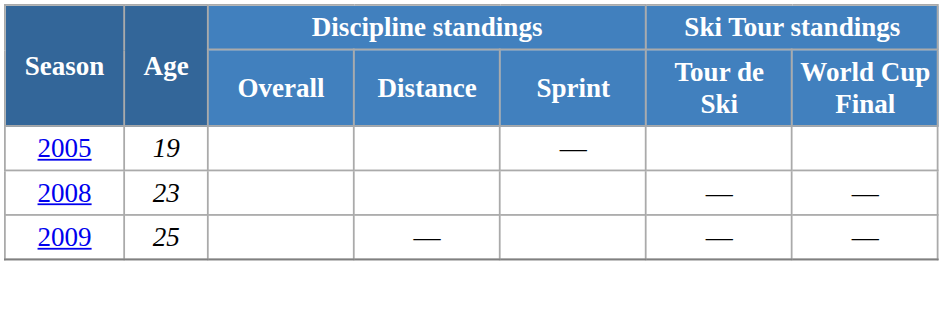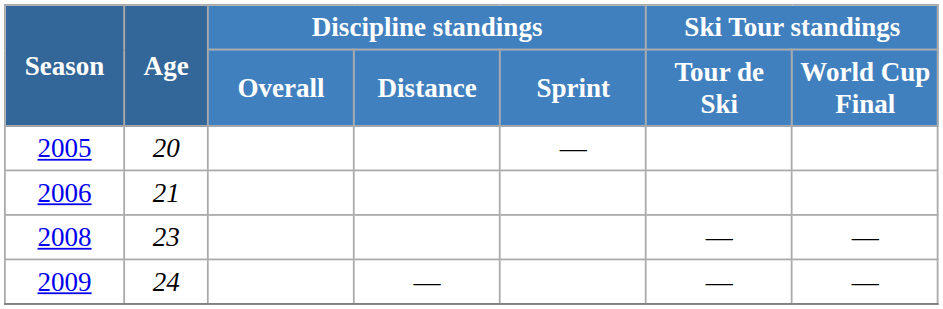 <table class="wikitable" style="font-size:95%; text-align:center; border:grey solid 1px; border-collapse:collapse; background:#ffffff;">
 <tr>
 <th style="background-color:#369; color:white; width:60px;" rowspan="2"> Season </th>
 <th style="background-color:#369; color:white; width:40px;" rowspan="2"> Age </th>
 <th style="background-color:#4180be; color:white;" colspan="3">Discipline standings</th>
 <th style="background-color:#4180be; color:white;" colspan="2">Ski Tour standings</th>
 </tr>
 <tr>
 <th style="background-color:#4180be; color:white; width:75px;">Overall</th>
 <th style="background-color:#4180be; color:white; width:75px;">Distance</th>
 <th style="background-color:#4180be; color:white; width:75px;">Sprint</th>
 <th style="background-color:#4180be; color:white; width:75px;">Tour de<br>Ski</th>
 <th style="background-color:#4180be; color:white; width:75px;">World Cup<br>Final</th>
 </tr>
 <tr>
 <td><a href='#'>2005</a></td>
-<td><em>19</em></td>
+<td><em>20</em></td>
 <td></td>
 <td></td>
 <td>—</td>
+<td></td>
+<td></td>
+</tr>
+<tr>
+<td><a href='#'>2006</a></td>
+<td><em>21</em></td>
+<td></td>
+<td></td>
+<td></td>
 <td></td>
 <td></td>
 </tr>
 <tr>
 <td><a href='#'>2008</a></td>
 <td><em>23</em></td>
 <td></td>
 <td></td>
 <td></td>
 <td>—</td>
 <td>—</td>
 </tr>
 <tr>
 <td><a href='#'>2009</a></td>
-<td><em>25</em></td>
+<td><em>24</em></td>
 <td></td>
 <td>—</td>
 <td></td>
 <td>—</td>
 <td>—</td>
 </tr>
 <tr>
 </tr>
 </table>
